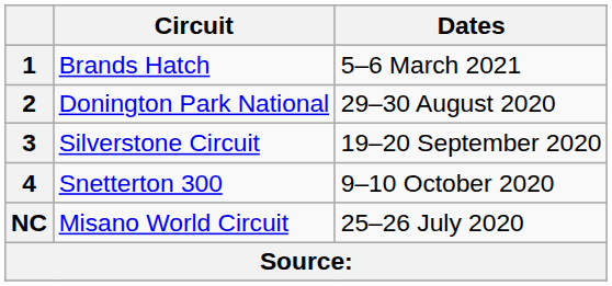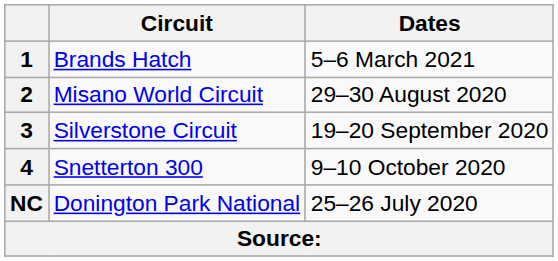 <table class="wikitable" style="font-size:90%;">
 <tr>
 <th></th>
 <th>Circuit</th>
 <th>Dates</th>
 </tr>
 <tr>
 <th>1</th>
 <td><a href='#'>Brands Hatch</a> </td>
 <td>5–6 March 2021</td>
 </tr>
 <tr>
 <th>2</th>
-<td><a href='#'>Donington Park National</a></td>
+<td><a href='#'>Misano World Circuit</a></td>
 <td>29–30 August 2020</td>
 </tr>
 <tr>
 <th>3</th>
 <td><a href='#'>Silverstone Circuit</a></td>
 <td>19–20 September 2020</td>
 </tr>
 <tr>
 <th>4</th>
 <td><a href='#'>Snetterton 300</a></td>
 <td>9–10 October 2020</td>
 </tr>
 <tr>
 <th>NC</th>
-<td><a href='#'>Misano World Circuit</a></td>
+<td><a href='#'>Donington Park National</a></td>
 <td>25–26 July 2020</td>
 </tr>
 <tr>
 <th colspan=3>Source:</th>
 </tr>
 </table>
